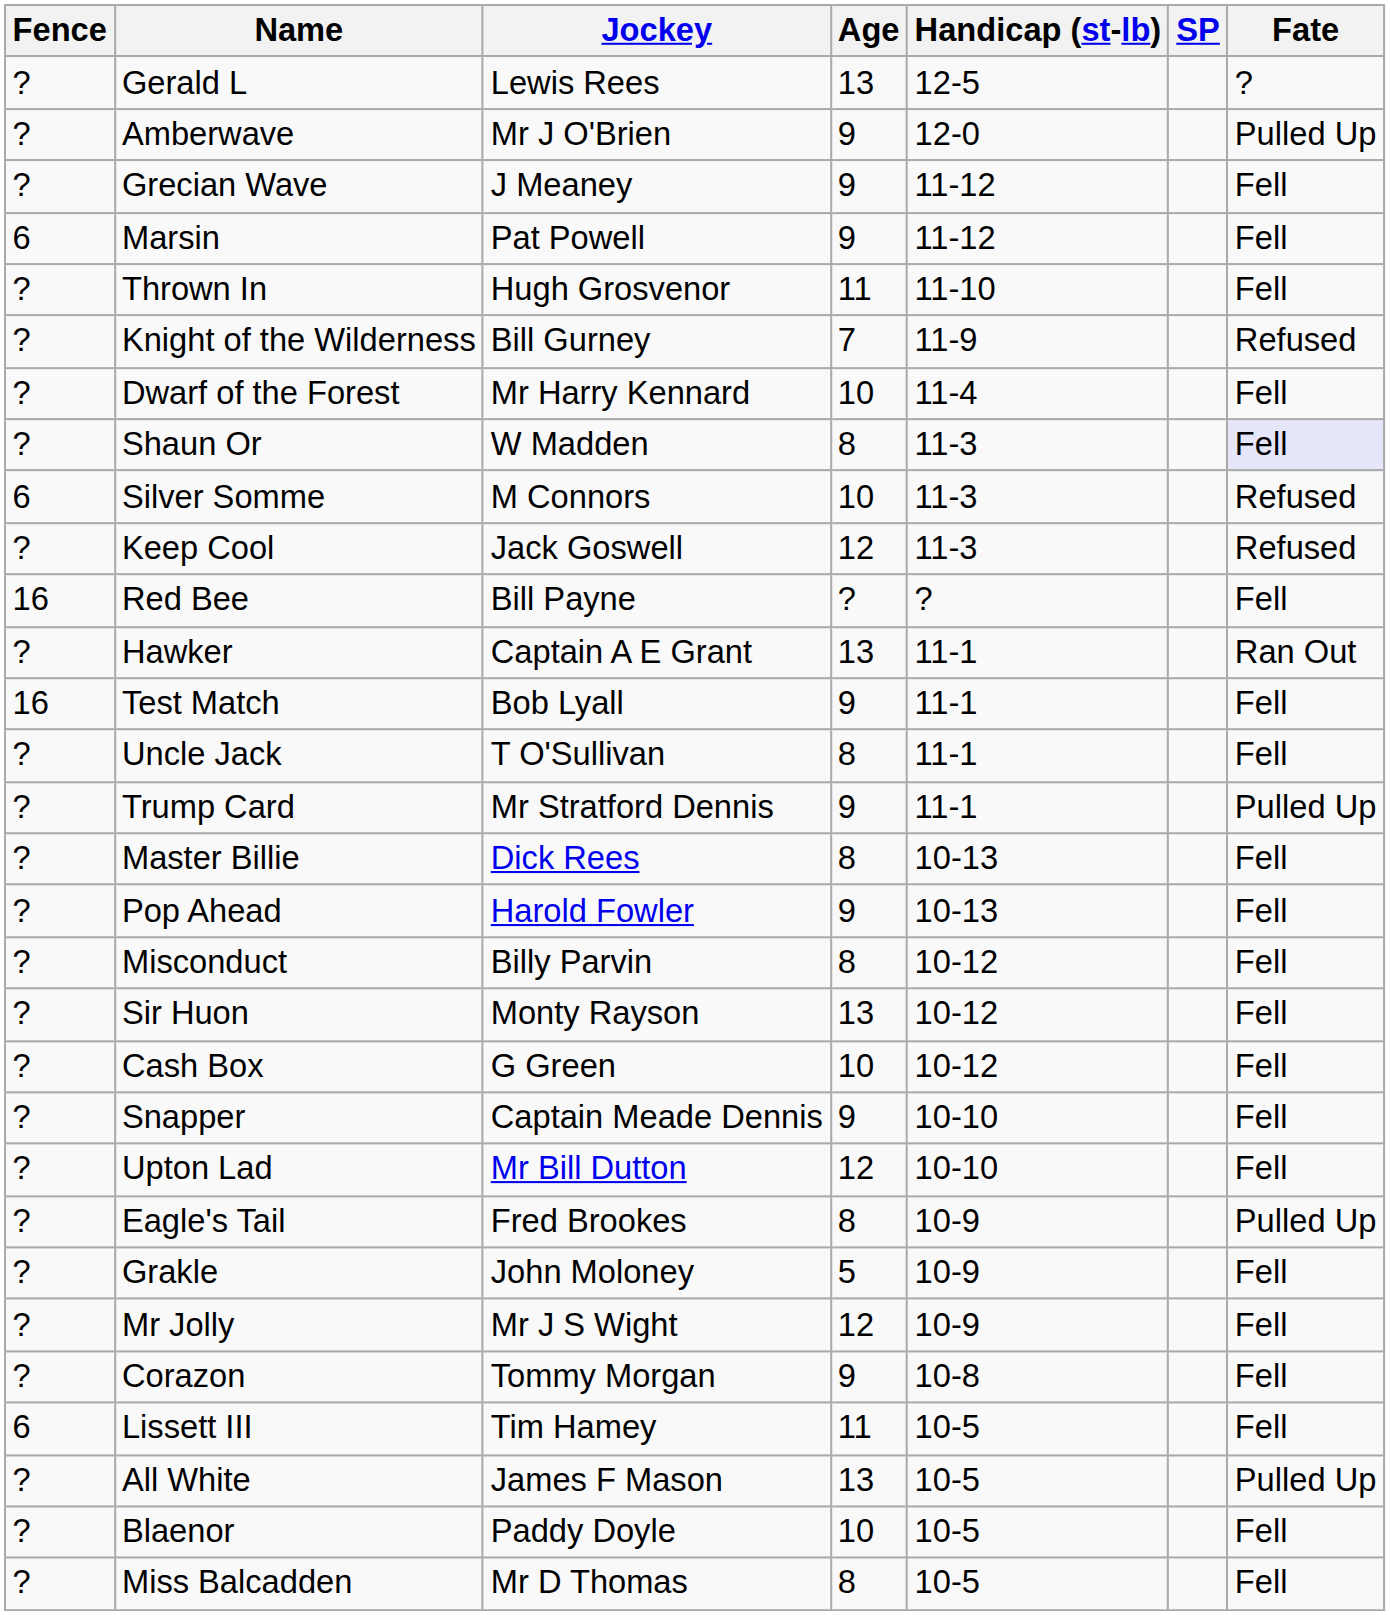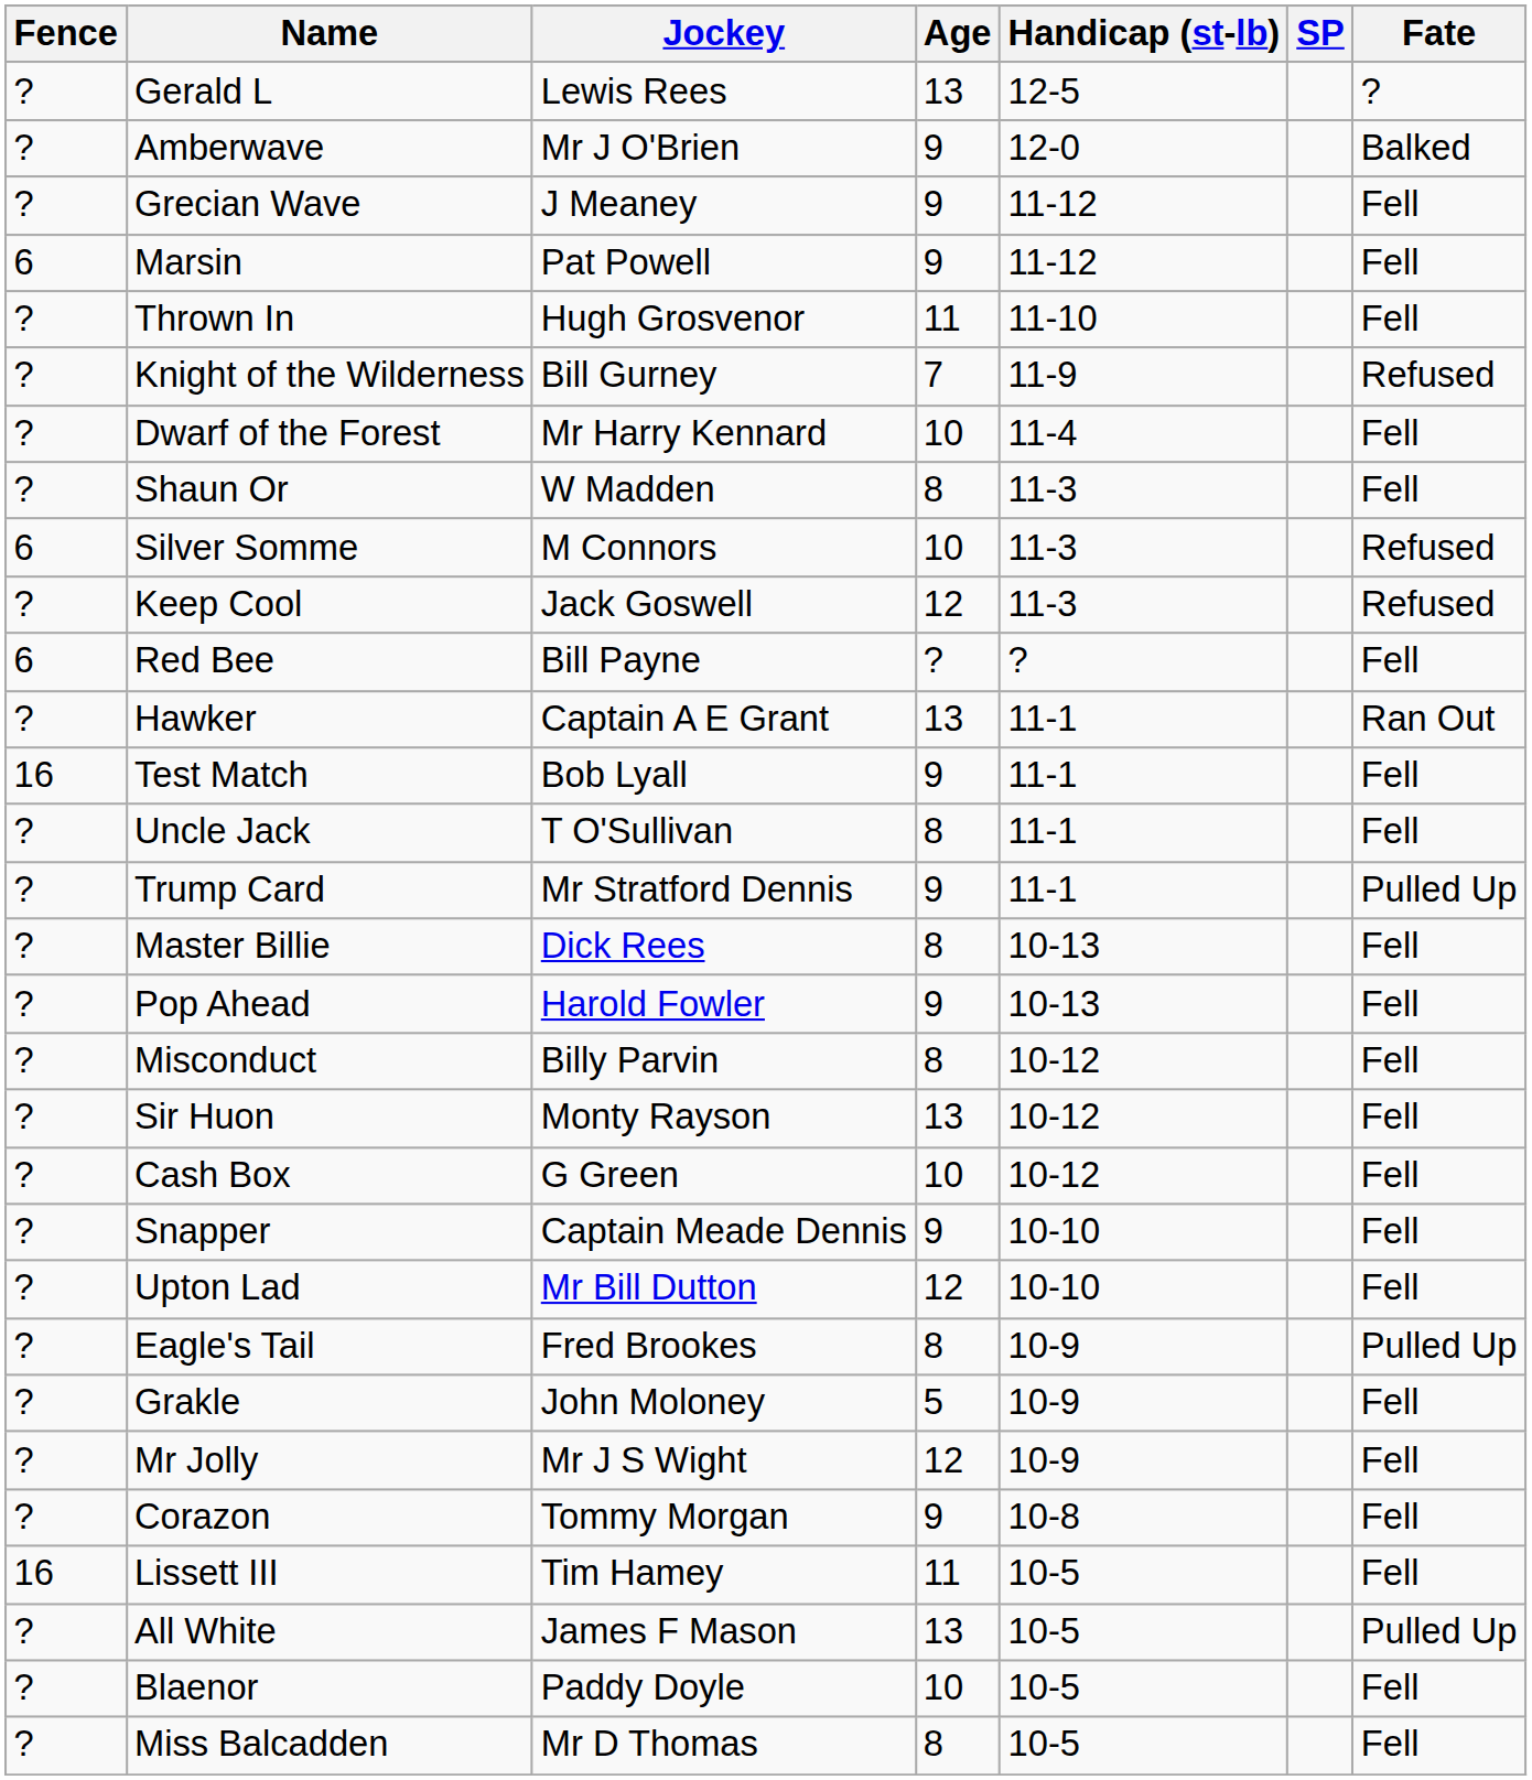 <table class="wikitable sortable">
 <tr>
 <th>Fence</th>
 <th>Name</th>
 <th><a href='#'>Jockey</a></th>
 <th>Age</th>
 <th>Handicap (<a href='#'>st</a>-<a href='#'>lb</a>)</th>
 <th><a href='#'>SP</a></th>
 <th>Fate</th>
 </tr>
 <tr>
 <td>?</td>
 <td>Gerald L</td>
 <td>Lewis Rees</td>
 <td>13</td>
 <td>12-5</td>
 <td></td>
 <td>?</td>
 </tr>
 <tr>
 <td>?</td>
 <td>Amberwave</td>
 <td>Mr J O'Brien</td>
 <td>9</td>
 <td>12-0</td>
 <td></td>
-<td>Pulled Up</td>
+<td>Balked</td>
 </tr>
 <tr>
 <td>?</td>
 <td>Grecian Wave</td>
 <td>J Meaney</td>
 <td>9</td>
 <td>11-12</td>
 <td></td>
 <td>Fell</td>
 </tr>
 <tr>
 <td>6</td>
 <td>Marsin</td>
 <td>Pat Powell</td>
 <td>9</td>
 <td>11-12</td>
 <td></td>
 <td>Fell</td>
 </tr>
 <tr>
 <td>?</td>
 <td>Thrown In</td>
 <td>Hugh Grosvenor</td>
 <td>11</td>
 <td>11-10</td>
 <td></td>
 <td>Fell</td>
 </tr>
 <tr>
 <td>?</td>
 <td>Knight of the Wilderness</td>
 <td>Bill Gurney</td>
 <td>7</td>
 <td>11-9</td>
 <td></td>
 <td>Refused</td>
 </tr>
 <tr>
 <td>?</td>
 <td>Dwarf of the Forest</td>
 <td>Mr Harry Kennard</td>
 <td>10</td>
 <td>11-4</td>
 <td></td>
 <td>Fell</td>
 </tr>
 <tr>
 <td>?</td>
 <td>Shaun Or</td>
 <td>W Madden</td>
 <td>8</td>
 <td>11-3</td>
 <td></td>
-<td style="background: lavender;">Fell</td>
+<td>Fell</td>
 </tr>
 <tr>
 <td>6</td>
 <td>Silver Somme</td>
 <td>M Connors</td>
 <td>10</td>
 <td>11-3</td>
 <td></td>
 <td>Refused</td>
 </tr>
 <tr>
 <td>?</td>
 <td>Keep Cool</td>
 <td>Jack Goswell</td>
 <td>12</td>
 <td>11-3</td>
 <td></td>
 <td>Refused</td>
 </tr>
 <tr>
-<td>16</td>
+<td>6</td>
 <td>Red Bee</td>
 <td>Bill Payne</td>
 <td>?</td>
 <td>?</td>
 <td></td>
 <td>Fell</td>
 </tr>
 <tr>
 <td>?</td>
 <td>Hawker</td>
 <td>Captain A E Grant</td>
 <td>13</td>
 <td>11-1</td>
 <td></td>
 <td>Ran Out</td>
 </tr>
 <tr>
 <td>16</td>
 <td>Test Match</td>
 <td>Bob Lyall</td>
 <td>9</td>
 <td>11-1</td>
 <td></td>
 <td>Fell</td>
 </tr>
 <tr>
 <td>?</td>
 <td>Uncle Jack</td>
 <td>T O'Sullivan</td>
 <td>8</td>
 <td>11-1</td>
 <td></td>
 <td>Fell</td>
 </tr>
 <tr>
 <td>?</td>
 <td>Trump Card</td>
 <td>Mr Stratford Dennis</td>
 <td>9</td>
 <td>11-1</td>
 <td></td>
 <td>Pulled Up</td>
 </tr>
 <tr>
 <td>?</td>
 <td>Master Billie</td>
 <td><a href='#'>Dick Rees</a></td>
 <td>8</td>
 <td>10-13</td>
 <td></td>
 <td>Fell</td>
 </tr>
 <tr>
 <td>?</td>
 <td>Pop Ahead</td>
 <td><a href='#'>Harold Fowler</a></td>
 <td>9</td>
 <td>10-13</td>
 <td></td>
 <td>Fell</td>
 </tr>
 <tr>
 <td>?</td>
 <td>Misconduct</td>
 <td>Billy Parvin</td>
 <td>8</td>
 <td>10-12</td>
 <td></td>
 <td>Fell</td>
 </tr>
 <tr>
 <td>?</td>
 <td>Sir Huon</td>
 <td>Monty Rayson</td>
 <td>13</td>
 <td>10-12</td>
 <td></td>
 <td>Fell</td>
 </tr>
 <tr>
 <td>?</td>
 <td>Cash Box</td>
 <td>G Green</td>
 <td>10</td>
 <td>10-12</td>
 <td></td>
 <td>Fell</td>
 </tr>
 <tr>
 <td>?</td>
 <td>Snapper</td>
 <td>Captain Meade Dennis</td>
 <td>9</td>
 <td>10-10</td>
 <td></td>
 <td>Fell</td>
 </tr>
 <tr>
 <td>?</td>
 <td>Upton Lad</td>
 <td><a href='#'>Mr Bill Dutton</a></td>
 <td>12</td>
 <td>10-10</td>
 <td></td>
 <td>Fell</td>
 </tr>
 <tr>
 <td>?</td>
 <td>Eagle's Tail</td>
 <td>Fred Brookes</td>
 <td>8</td>
 <td>10-9</td>
 <td></td>
 <td>Pulled Up</td>
 </tr>
 <tr>
 <td>?</td>
 <td>Grakle</td>
 <td>John Moloney</td>
 <td>5</td>
 <td>10-9</td>
 <td></td>
 <td>Fell</td>
 </tr>
 <tr>
 <td>?</td>
 <td>Mr Jolly</td>
 <td>Mr J S Wight</td>
 <td>12</td>
 <td>10-9</td>
 <td></td>
 <td>Fell</td>
 </tr>
 <tr>
 <td>?</td>
 <td>Corazon</td>
 <td>Tommy Morgan</td>
 <td>9</td>
 <td>10-8</td>
 <td></td>
 <td>Fell</td>
 </tr>
 <tr>
-<td>6</td>
+<td>16</td>
 <td>Lissett III</td>
 <td>Tim Hamey</td>
 <td>11</td>
 <td>10-5</td>
 <td></td>
 <td>Fell</td>
 </tr>
 <tr>
 <td>?</td>
 <td>All White</td>
 <td>James F Mason</td>
 <td>13</td>
 <td>10-5</td>
 <td></td>
 <td>Pulled Up</td>
 </tr>
 <tr>
 <td>?</td>
 <td>Blaenor</td>
 <td>Paddy Doyle</td>
 <td>10</td>
 <td>10-5</td>
 <td></td>
 <td>Fell</td>
 </tr>
 <tr>
 <td>?</td>
 <td>Miss Balcadden</td>
 <td>Mr D Thomas</td>
 <td>8</td>
 <td>10-5</td>
 <td></td>
 <td>Fell</td>
 </tr>
 <tr>
 </tr>
 </table>
